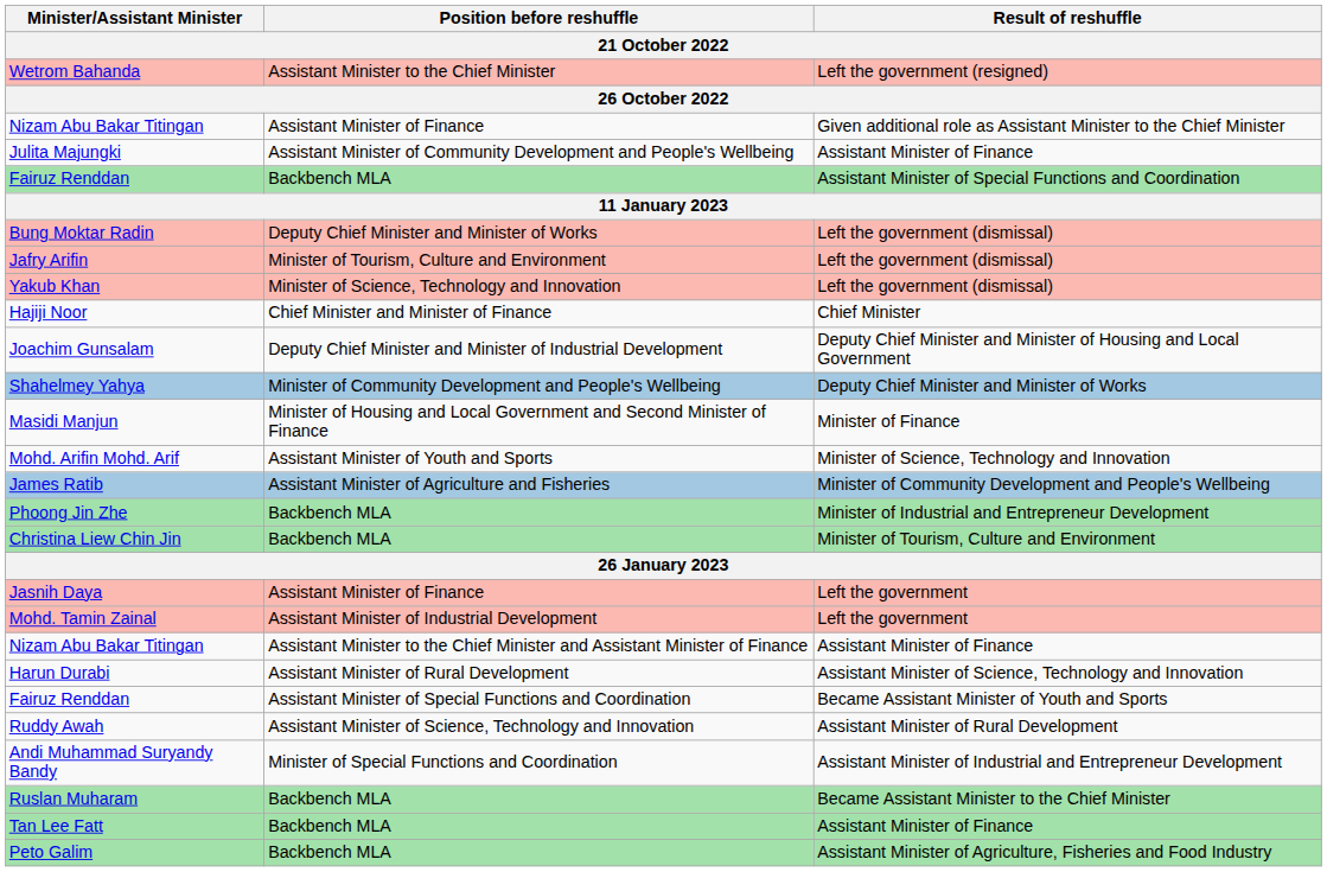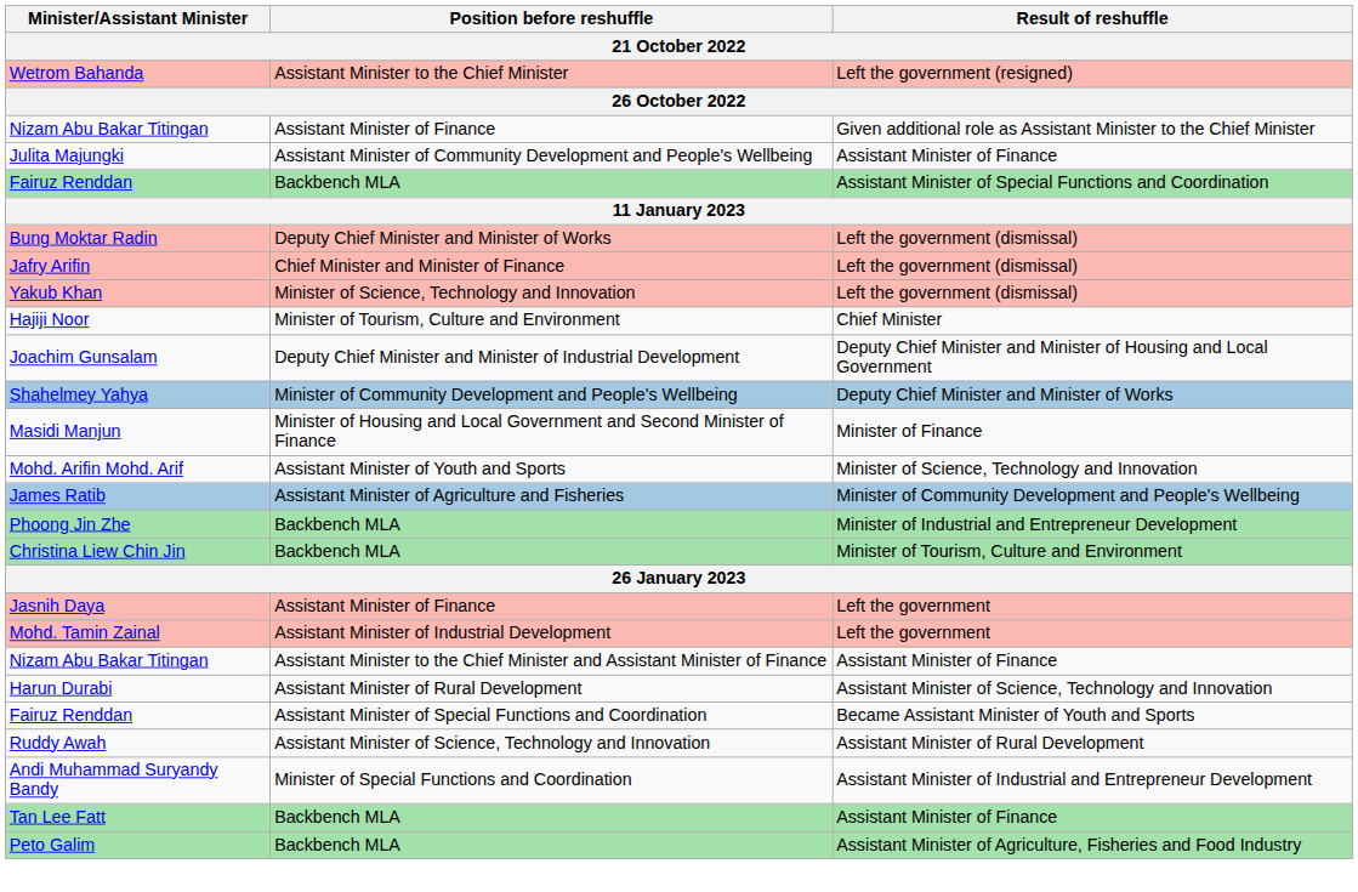 <table class="wikitable">
 <tr>
 <th>Minister/Assistant Minister</th>
 <th>Position before reshuffle</th>
 <th>Result of reshuffle</th>
 </tr>
 <tr>
 <th colspan=3>21 October 2022</th>
 </tr>
 <tr style="background:#FBB9B2;">
 <td><a href='#'>Wetrom Bahanda</a></td>
 <td>Assistant Minister to the Chief Minister</td>
 <td>Left the government (resigned)</td>
 </tr>
 <tr>
 <th colspan=3>26 October 2022</th>
 </tr>
 <tr>
 <td><a href='#'>Nizam Abu Bakar Titingan</a></td>
 <td>Assistant Minister of Finance</td>
 <td>Given additional role as Assistant Minister to the Chief Minister</td>
 </tr>
 <tr>
 <td><a href='#'>Julita Majungki</a></td>
 <td>Assistant Minister of Community Development and People's Wellbeing</td>
 <td>Assistant Minister of Finance</td>
 </tr>
 <tr style="background:#A2E2AA;">
 <td><a href='#'>Fairuz Renddan</a></td>
 <td>Backbench MLA</td>
 <td>Assistant Minister of Special Functions and Coordination</td>
 </tr>
 <tr>
 <th colspan=3>11 January 2023</th>
 </tr>
 <tr style="background:#FBB9B2;">
 <td><a href='#'>Bung Moktar Radin</a></td>
 <td>Deputy Chief Minister and Minister of Works</td>
 <td>Left the government (dismissal)</td>
 </tr>
 <tr style="background:#FBB9B2;">
 <td><a href='#'>Jafry Arifin</a></td>
-<td>Minister of Tourism, Culture and Environment</td>
+<td>Chief Minister and Minister of Finance</td>
 <td>Left the government (dismissal)</td>
 </tr>
 <tr style="background:#FBB9B2;">
 <td><a href='#'>Yakub Khan</a></td>
 <td>Minister of Science, Technology and Innovation</td>
 <td>Left the government (dismissal)</td>
 </tr>
 <tr>
 <td><a href='#'>Hajiji Noor</a></td>
-<td>Chief Minister and Minister of Finance</td>
+<td>Minister of Tourism, Culture and Environment</td>
 <td>Chief Minister</td>
 </tr>
 <tr>
 <td><a href='#'>Joachim Gunsalam</a></td>
 <td>Deputy Chief Minister and Minister of Industrial Development</td>
 <td>Deputy Chief Minister and Minister of Housing and Local Government</td>
 </tr>
 <tr style="background:#A2C8E2;">
 <td><a href='#'>Shahelmey Yahya</a></td>
 <td>Minister of Community Development and People's Wellbeing</td>
 <td>Deputy Chief Minister and Minister of Works</td>
 </tr>
 <tr>
 <td><a href='#'>Masidi Manjun</a></td>
 <td>Minister of Housing and Local Government and Second Minister of Finance</td>
 <td>Minister of Finance</td>
 </tr>
 <tr>
 <td><a href='#'>Mohd. Arifin Mohd. Arif</a></td>
 <td>Assistant Minister of Youth and Sports</td>
 <td>Minister of Science, Technology and Innovation</td>
 </tr>
 <tr style="background:#A2C8E2;">
 <td><a href='#'>James Ratib</a></td>
 <td>Assistant Minister of Agriculture and Fisheries</td>
 <td>Minister of Community Development and People's Wellbeing</td>
 </tr>
 <tr style="background:#A2E2AA;">
 <td><a href='#'>Phoong Jin Zhe</a></td>
 <td>Backbench MLA</td>
 <td>Minister of Industrial and Entrepreneur Development</td>
 </tr>
 <tr style="background:#A2E2AA;">
 <td><a href='#'>Christina Liew Chin Jin</a></td>
 <td>Backbench MLA</td>
 <td>Minister of Tourism, Culture and Environment</td>
 </tr>
 <tr>
 <th colspan=3>26 January 2023</th>
 </tr>
 <tr style="background:#FBB9B2;">
 <td><a href='#'>Jasnih Daya</a></td>
 <td>Assistant Minister of Finance</td>
 <td>Left the government</td>
 </tr>
 <tr style="background:#FBB9B2;">
 <td><a href='#'>Mohd. Tamin Zainal</a></td>
 <td>Assistant Minister of Industrial Development</td>
 <td>Left the government</td>
 </tr>
 <tr>
 <td><a href='#'>Nizam Abu Bakar Titingan</a></td>
 <td>Assistant Minister to the Chief Minister and Assistant Minister of Finance</td>
 <td>Assistant Minister of Finance</td>
 </tr>
 <tr>
 <td><a href='#'>Harun Durabi</a></td>
 <td>Assistant Minister of Rural Development</td>
 <td>Assistant Minister of Science, Technology and Innovation</td>
 </tr>
 <tr>
 <td><a href='#'>Fairuz Renddan</a></td>
 <td>Assistant Minister of Special Functions and Coordination</td>
 <td>Became Assistant Minister of Youth and Sports</td>
 </tr>
 <tr>
 <td><a href='#'>Ruddy Awah</a></td>
 <td>Assistant Minister of Science, Technology and Innovation</td>
 <td>Assistant Minister of Rural Development</td>
 </tr>
 <tr>
 <td><a href='#'>Andi Muhammad Suryandy Bandy</a></td>
 <td>Minister of Special Functions and Coordination</td>
 <td>Assistant Minister of Industrial and Entrepreneur Development</td>
 </tr>
 <tr style="background:#A2E2AA;">
-<td><a href='#'>Ruslan Muharam</a></td>
-<td>Backbench MLA</td>
-<td>Became Assistant Minister to the Chief Minister</td>
-</tr>
-<tr style="background:#A2E2AA;">
 <td><a href='#'>Tan Lee Fatt</a></td>
 <td>Backbench MLA</td>
 <td>Assistant Minister of Finance</td>
 </tr>
 <tr style="background:#A2E2AA;">
 <td><a href='#'>Peto Galim</a></td>
 <td>Backbench MLA</td>
 <td>Assistant Minister of Agriculture, Fisheries and Food Industry</td>
 </tr>
 </table>
